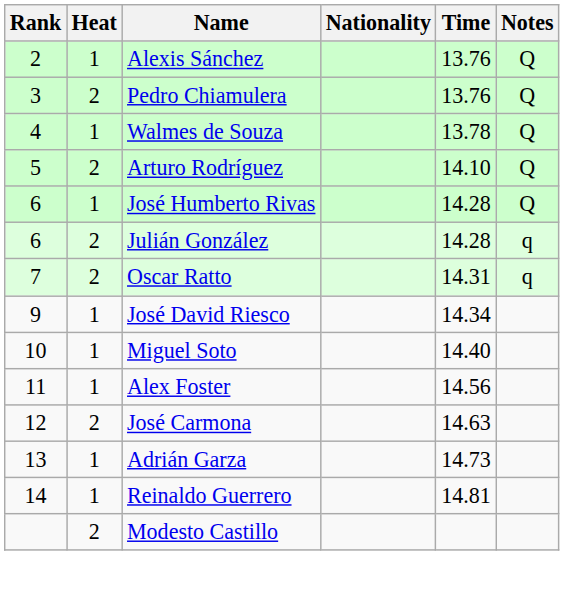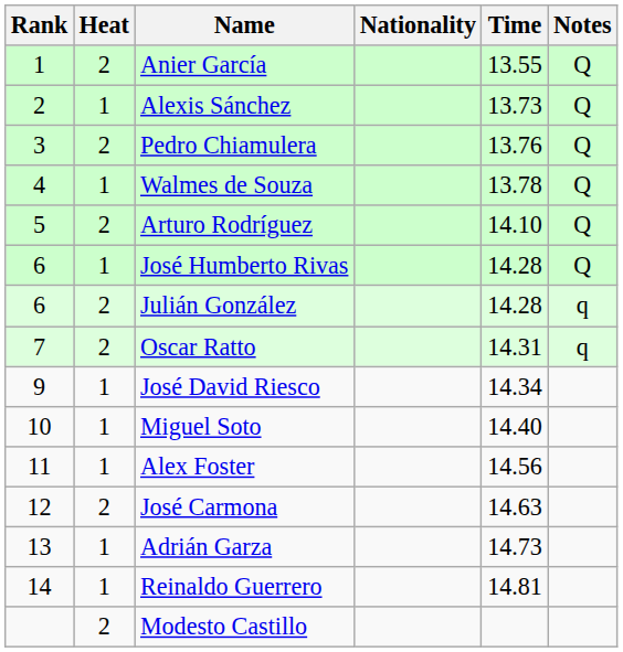 <table class="wikitable sortable" style="text-align:center;font-size:95%">
 <tr>
 <th>Rank</th>
 <th>Heat</th>
 <th>Name</th>
 <th>Nationality</th>
 <th>Time</th>
 <th>Notes</th>
 </tr>
 <tr bgcolor=ccffcc>
+<td>1</td>
+<td>2</td>
+<td align=left><a href='#'>Anier García</a></td>
+<td align=left></td>
+<td>13.55</td>
+<td>Q</td>
+</tr>
+<tr bgcolor=ccffcc>
 <td>2</td>
 <td>1</td>
 <td align=left><a href='#'>Alexis Sánchez</a></td>
 <td align=left></td>
-<td>13.76</td>
+<td>13.73</td>
 <td>Q</td>
 </tr>
 <tr bgcolor=ccffcc>
 <td>3</td>
 <td>2</td>
 <td align=left><a href='#'>Pedro Chiamulera</a></td>
 <td align=left></td>
 <td>13.76</td>
 <td>Q</td>
 </tr>
 <tr bgcolor=ccffcc>
 <td>4</td>
 <td>1</td>
 <td align=left><a href='#'>Walmes de Souza</a></td>
 <td align=left></td>
 <td>13.78</td>
 <td>Q</td>
 </tr>
 <tr bgcolor=ccffcc>
 <td>5</td>
 <td>2</td>
 <td align=left><a href='#'>Arturo Rodríguez</a></td>
 <td align=left></td>
 <td>14.10</td>
 <td>Q</td>
 </tr>
 <tr bgcolor=ccffcc>
 <td>6</td>
 <td>1</td>
 <td align=left><a href='#'>José Humberto Rivas</a></td>
 <td align=left></td>
 <td>14.28</td>
 <td>Q</td>
 </tr>
 <tr bgcolor=ddffdd>
 <td>6</td>
 <td>2</td>
 <td align=left><a href='#'>Julián González</a></td>
 <td align=left></td>
 <td>14.28</td>
 <td>q</td>
 </tr>
 <tr bgcolor=ddffdd>
 <td>7</td>
 <td>2</td>
 <td align=left><a href='#'>Oscar Ratto</a></td>
 <td align=left></td>
 <td>14.31</td>
 <td>q</td>
 </tr>
 <tr>
 <td>9</td>
 <td>1</td>
 <td align=left><a href='#'>José David Riesco</a></td>
 <td align=left></td>
 <td>14.34</td>
 <td></td>
 </tr>
 <tr>
 <td>10</td>
 <td>1</td>
 <td align=left><a href='#'>Miguel Soto</a></td>
 <td align=left></td>
 <td>14.40</td>
 <td></td>
 </tr>
 <tr>
 <td>11</td>
 <td>1</td>
 <td align=left><a href='#'>Alex Foster</a></td>
 <td align=left></td>
 <td>14.56</td>
 <td></td>
 </tr>
 <tr>
 <td>12</td>
 <td>2</td>
 <td align=left><a href='#'>José Carmona</a></td>
 <td align=left></td>
 <td>14.63</td>
 <td></td>
 </tr>
 <tr>
 <td>13</td>
 <td>1</td>
 <td align=left><a href='#'>Adrián Garza</a></td>
 <td align=left></td>
 <td>14.73</td>
 <td></td>
 </tr>
 <tr>
 <td>14</td>
 <td>1</td>
 <td align=left><a href='#'>Reinaldo Guerrero</a></td>
 <td align=left></td>
 <td>14.81</td>
 <td></td>
 </tr>
 <tr>
 <td></td>
 <td>2</td>
 <td align=left><a href='#'>Modesto Castillo</a></td>
 <td align=left></td>
 <td></td>
 <td></td>
 </tr>
 </table>
